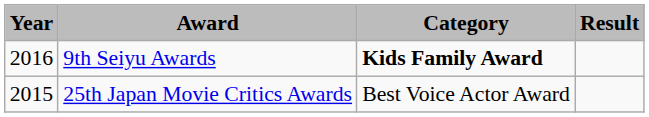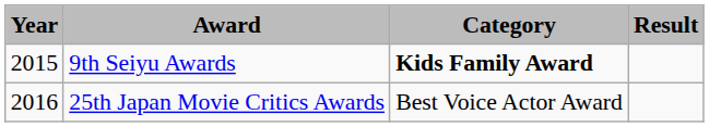 <table class="wikitable" style="font-size:95%;">
 <tr>
 <th style="background-color: #BCBCBC">Year</th>
 <th style="background-color: #BCBCBC">Award</th>
 <th style="background-color: #BCBCBC">Category</th>
 <th style="background-color: #BCBCBC">Result</th>
 </tr>
 <tr>
-<td>2016</td>
+<td>2015</td>
 <td><a href='#'>9th Seiyu Awards</a></td>
 <td><strong>Kids Family Award</strong></td>
 <td></td>
 </tr>
 <tr>
-<td>2015</td>
+<td>2016</td>
 <td><a href='#'>25th Japan Movie Critics Awards</a></td>
 <td>Best Voice Actor Award</td>
 <td></td>
 </tr>
 </table>
